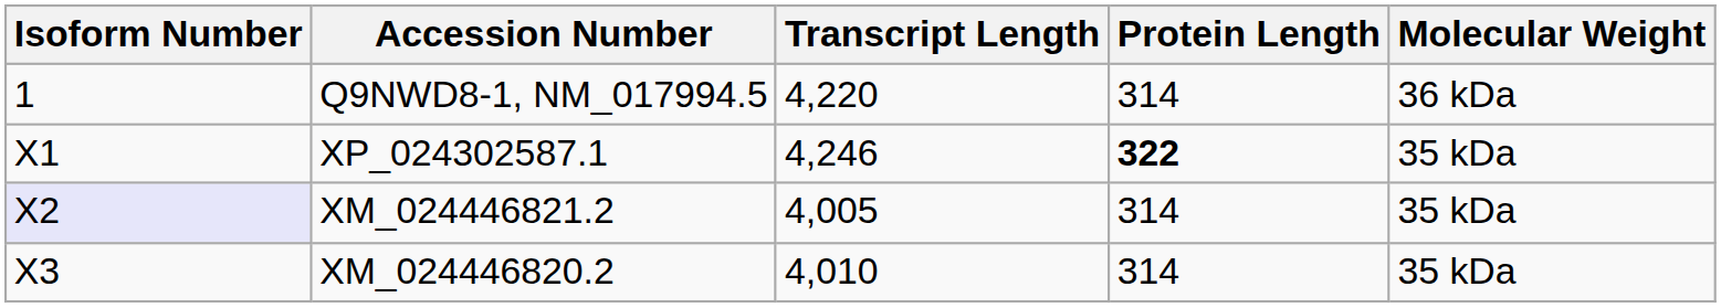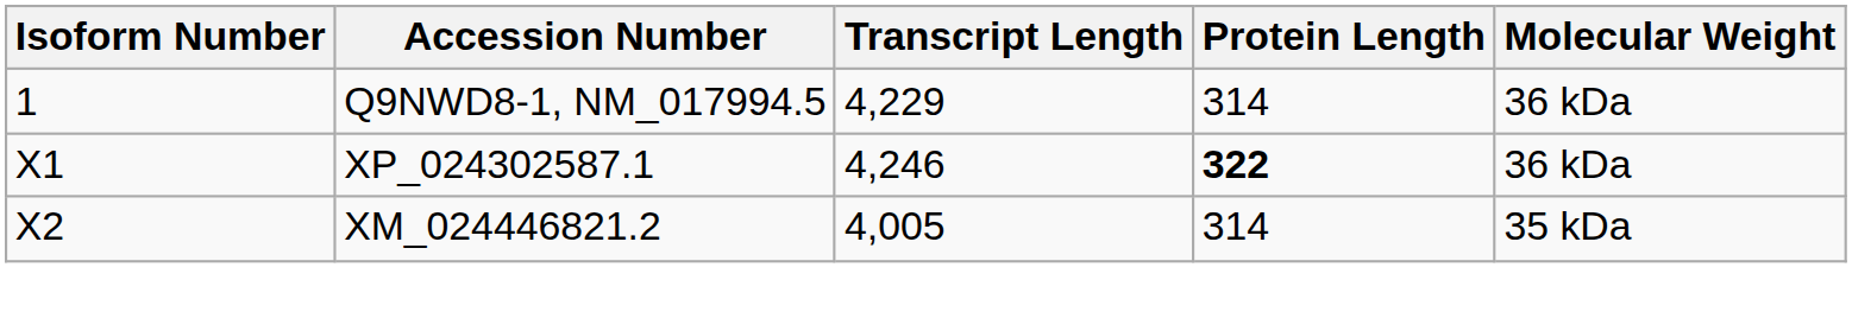 <table class="wikitable">
 <tr>
 <th>Isoform Number</th>
 <th>Accession Number</th>
 <th>Transcript Length</th>
 <th>Protein Length</th>
 <th>Molecular Weight</th>
 </tr>
 <tr>
 <td>1</td>
 <td>Q9NWD8-1, NM_017994.5</td>
-<td>4,220</td>
+<td>4,229</td>
 <td>314</td>
 <td>36 kDa</td>
 </tr>
 <tr>
 <td>X1</td>
 <td>XP_024302587.1</td>
 <td>4,246</td>
 <td><strong>322</strong></td>
-<td>35 kDa</td>
+<td>36 kDa</td>
 </tr>
 <tr>
-<td style="background: lavender;">X2</td>
+<td>X2</td>
 <td>XM_024446821.2</td>
 <td>4,005</td>
 <td>314</td>
 <td>35 kDa</td>
 </tr>
-<tr>
-<td>X3</td>
-<td>XM_024446820.2</td>
-<td>4,010</td>
-<td>314</td>
-<td>35 kDa</td>
-</tr>
 </table>
